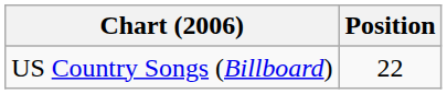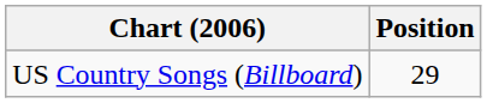 <table class="wikitable sortable">
 <tr>
 <th scope="col">Chart (2006)</th>
 <th scope="col">Position</th>
 </tr>
 <tr>
 <td>US <a href='#'>Country Songs</a> (<em><a href='#'>Billboard</a></em>)</td>
-<td align="center">22</td>
+<td align="center">29</td>
 </tr>
 </table>
